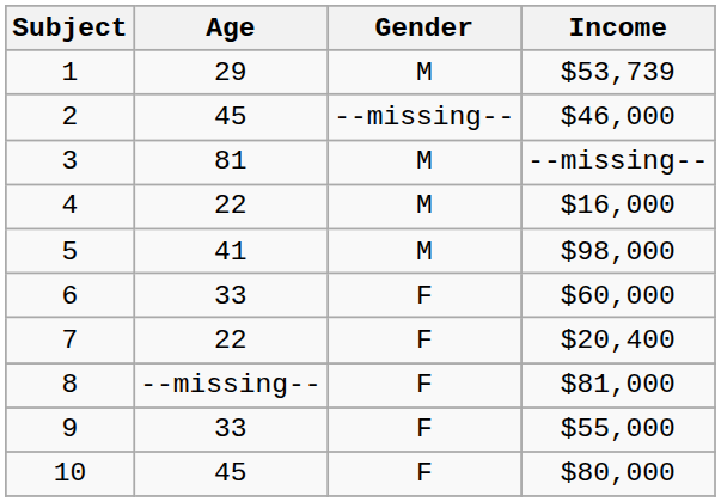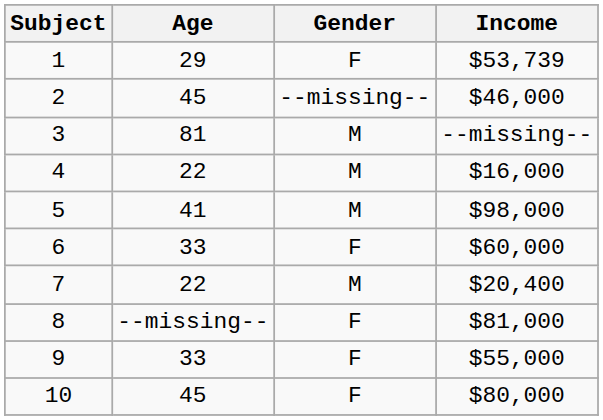 <table class="wikitable" border="1" style="text-align:center">
 <tr>
 <th>Subject</th>
 <th>Age</th>
 <th>Gender</th>
 <th>Income</th>
 </tr>
 <tr>
 <td>1</td>
 <td>29</td>
-<td>M</td>
+<td>F</td>
 <td>$53,739</td>
 </tr>
 <tr>
 <td>2</td>
 <td>45</td>
 <td>--missing--</td>
 <td>$46,000</td>
 </tr>
 <tr>
 <td>3</td>
 <td>81</td>
 <td>M</td>
 <td>--missing--</td>
 </tr>
 <tr>
 <td>4</td>
 <td>22</td>
 <td>M</td>
 <td>$16,000</td>
 </tr>
 <tr>
 <td>5</td>
 <td>41</td>
 <td>M</td>
 <td>$98,000</td>
 </tr>
 <tr>
 <td>6</td>
 <td>33</td>
 <td>F</td>
 <td>$60,000</td>
 </tr>
 <tr>
 <td>7</td>
 <td>22</td>
-<td>F</td>
+<td>M</td>
 <td>$20,400</td>
 </tr>
 <tr>
 <td>8</td>
 <td>--missing--</td>
 <td>F</td>
 <td>$81,000</td>
 </tr>
 <tr>
 <td>9</td>
 <td>33</td>
 <td>F</td>
 <td>$55,000</td>
 </tr>
 <tr>
 <td>10</td>
 <td>45</td>
 <td>F</td>
 <td>$80,000</td>
 </tr>
 </table>
